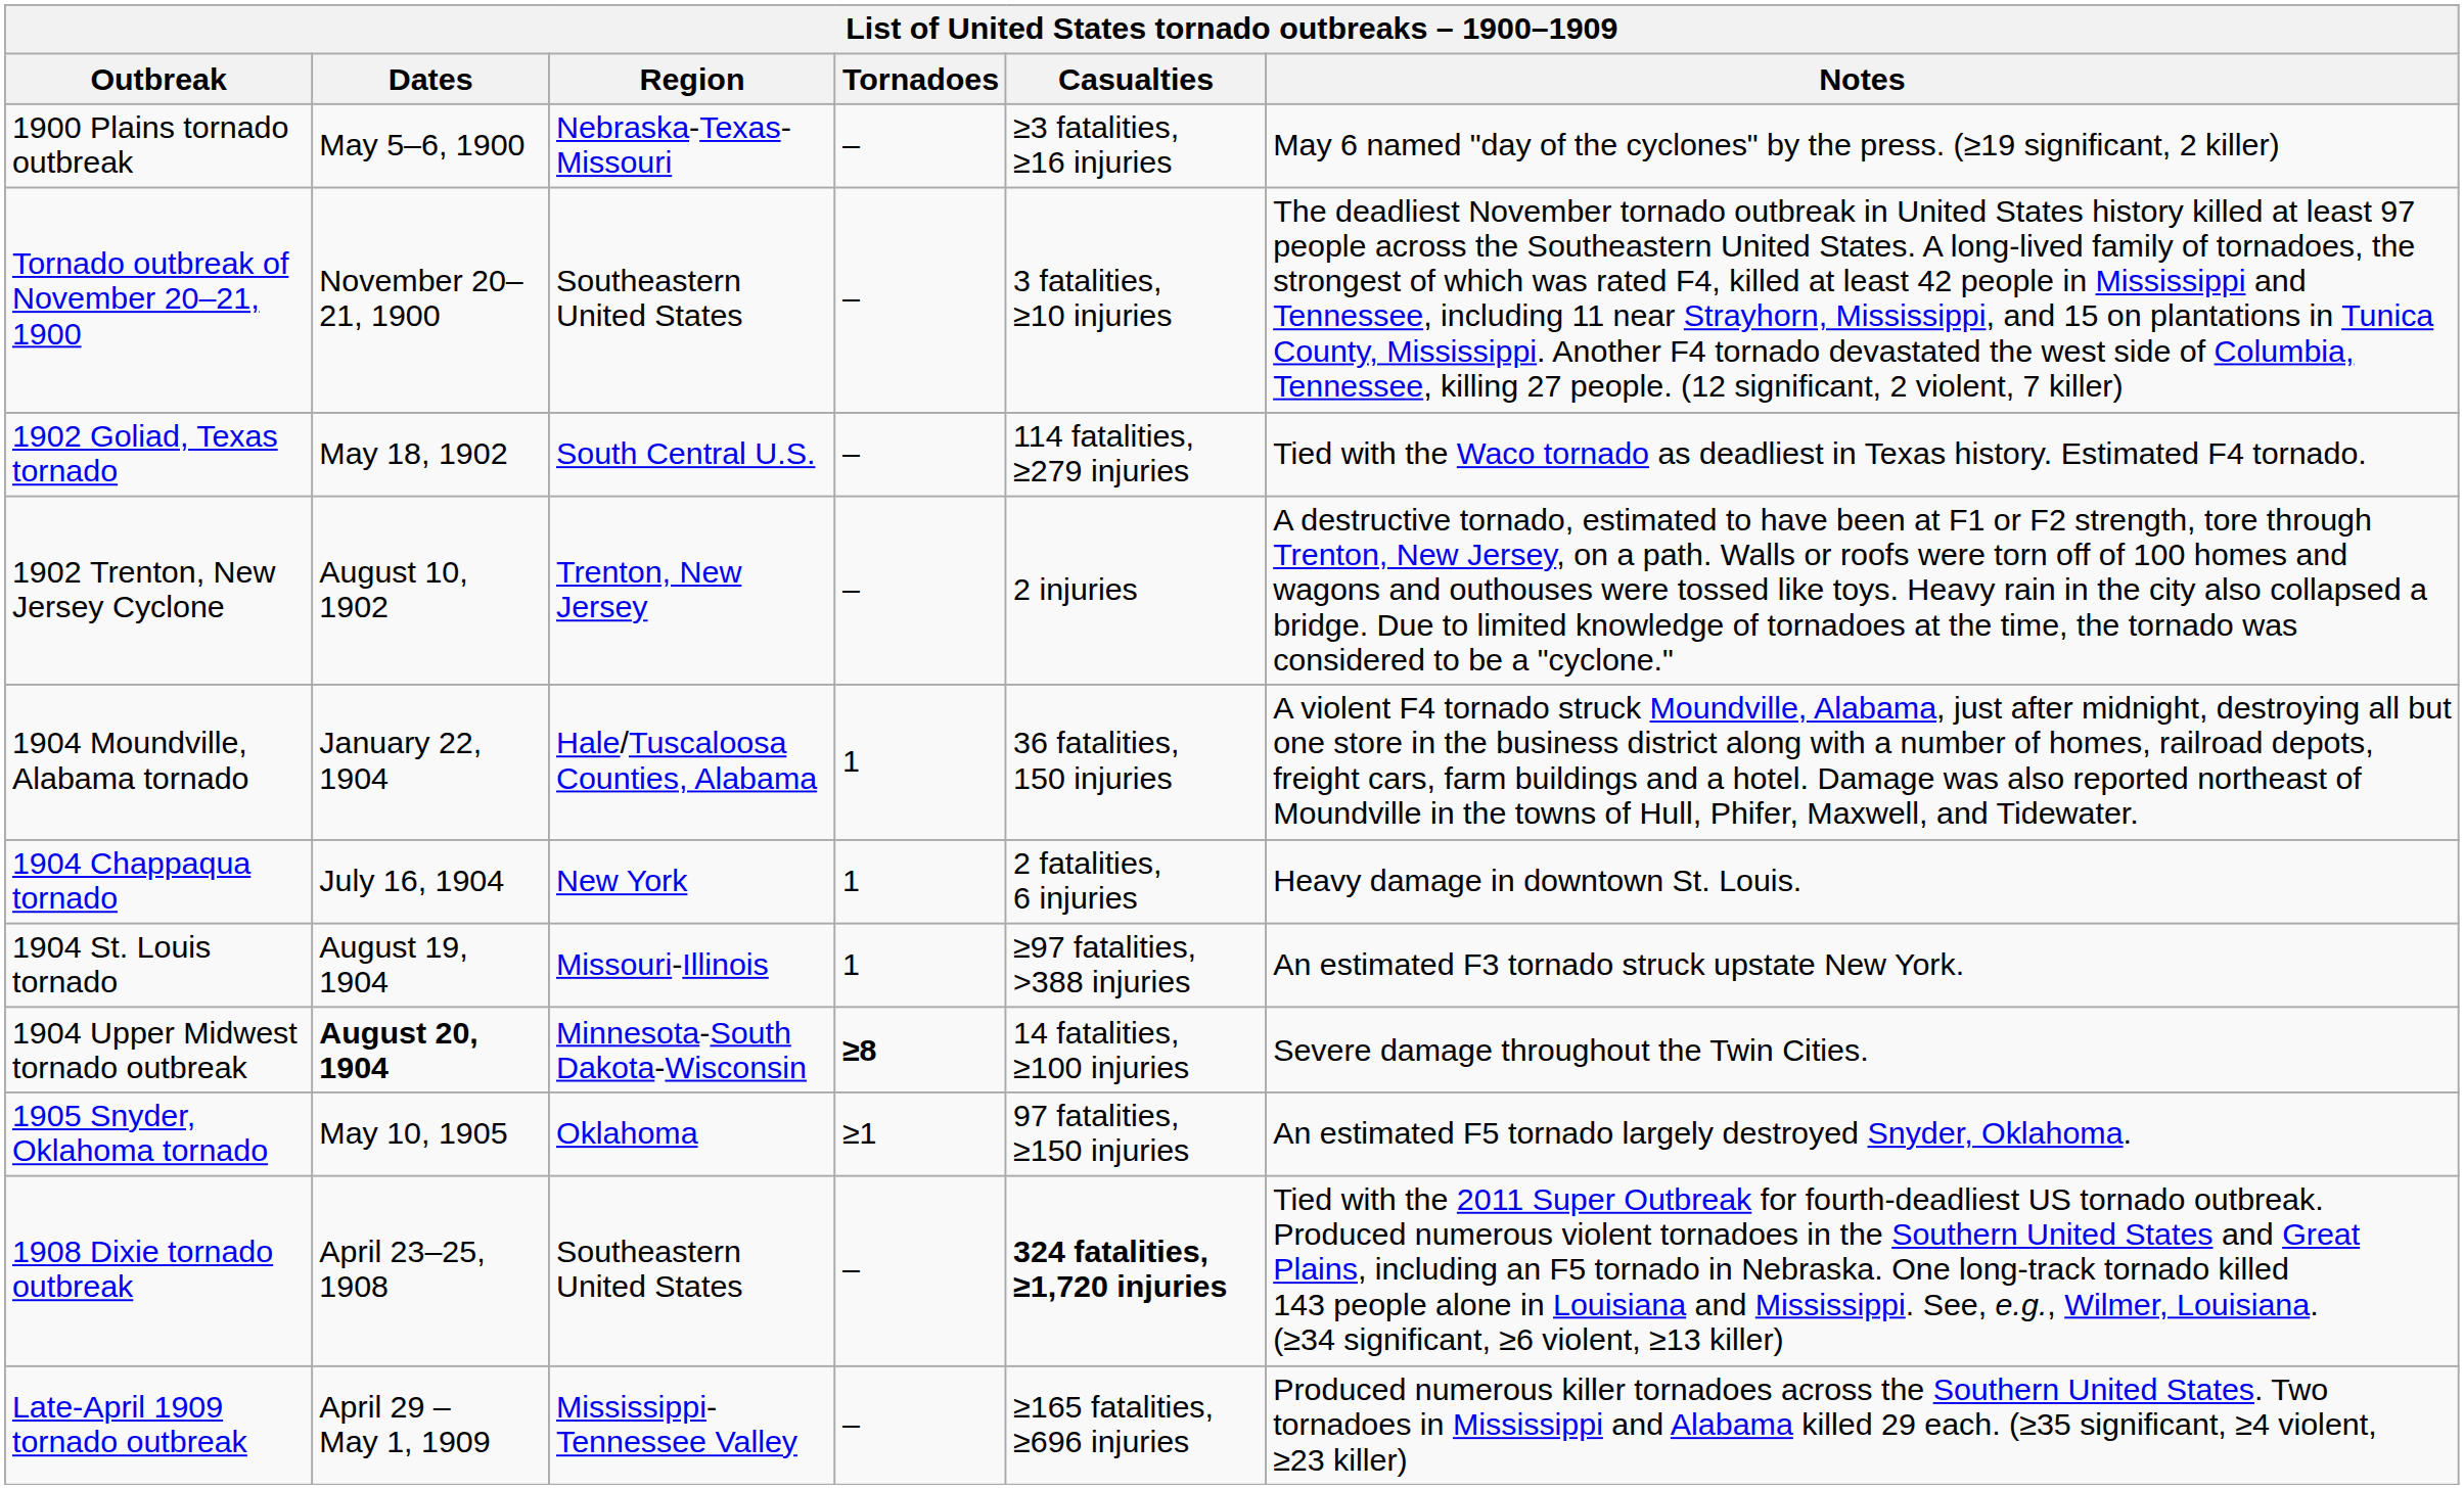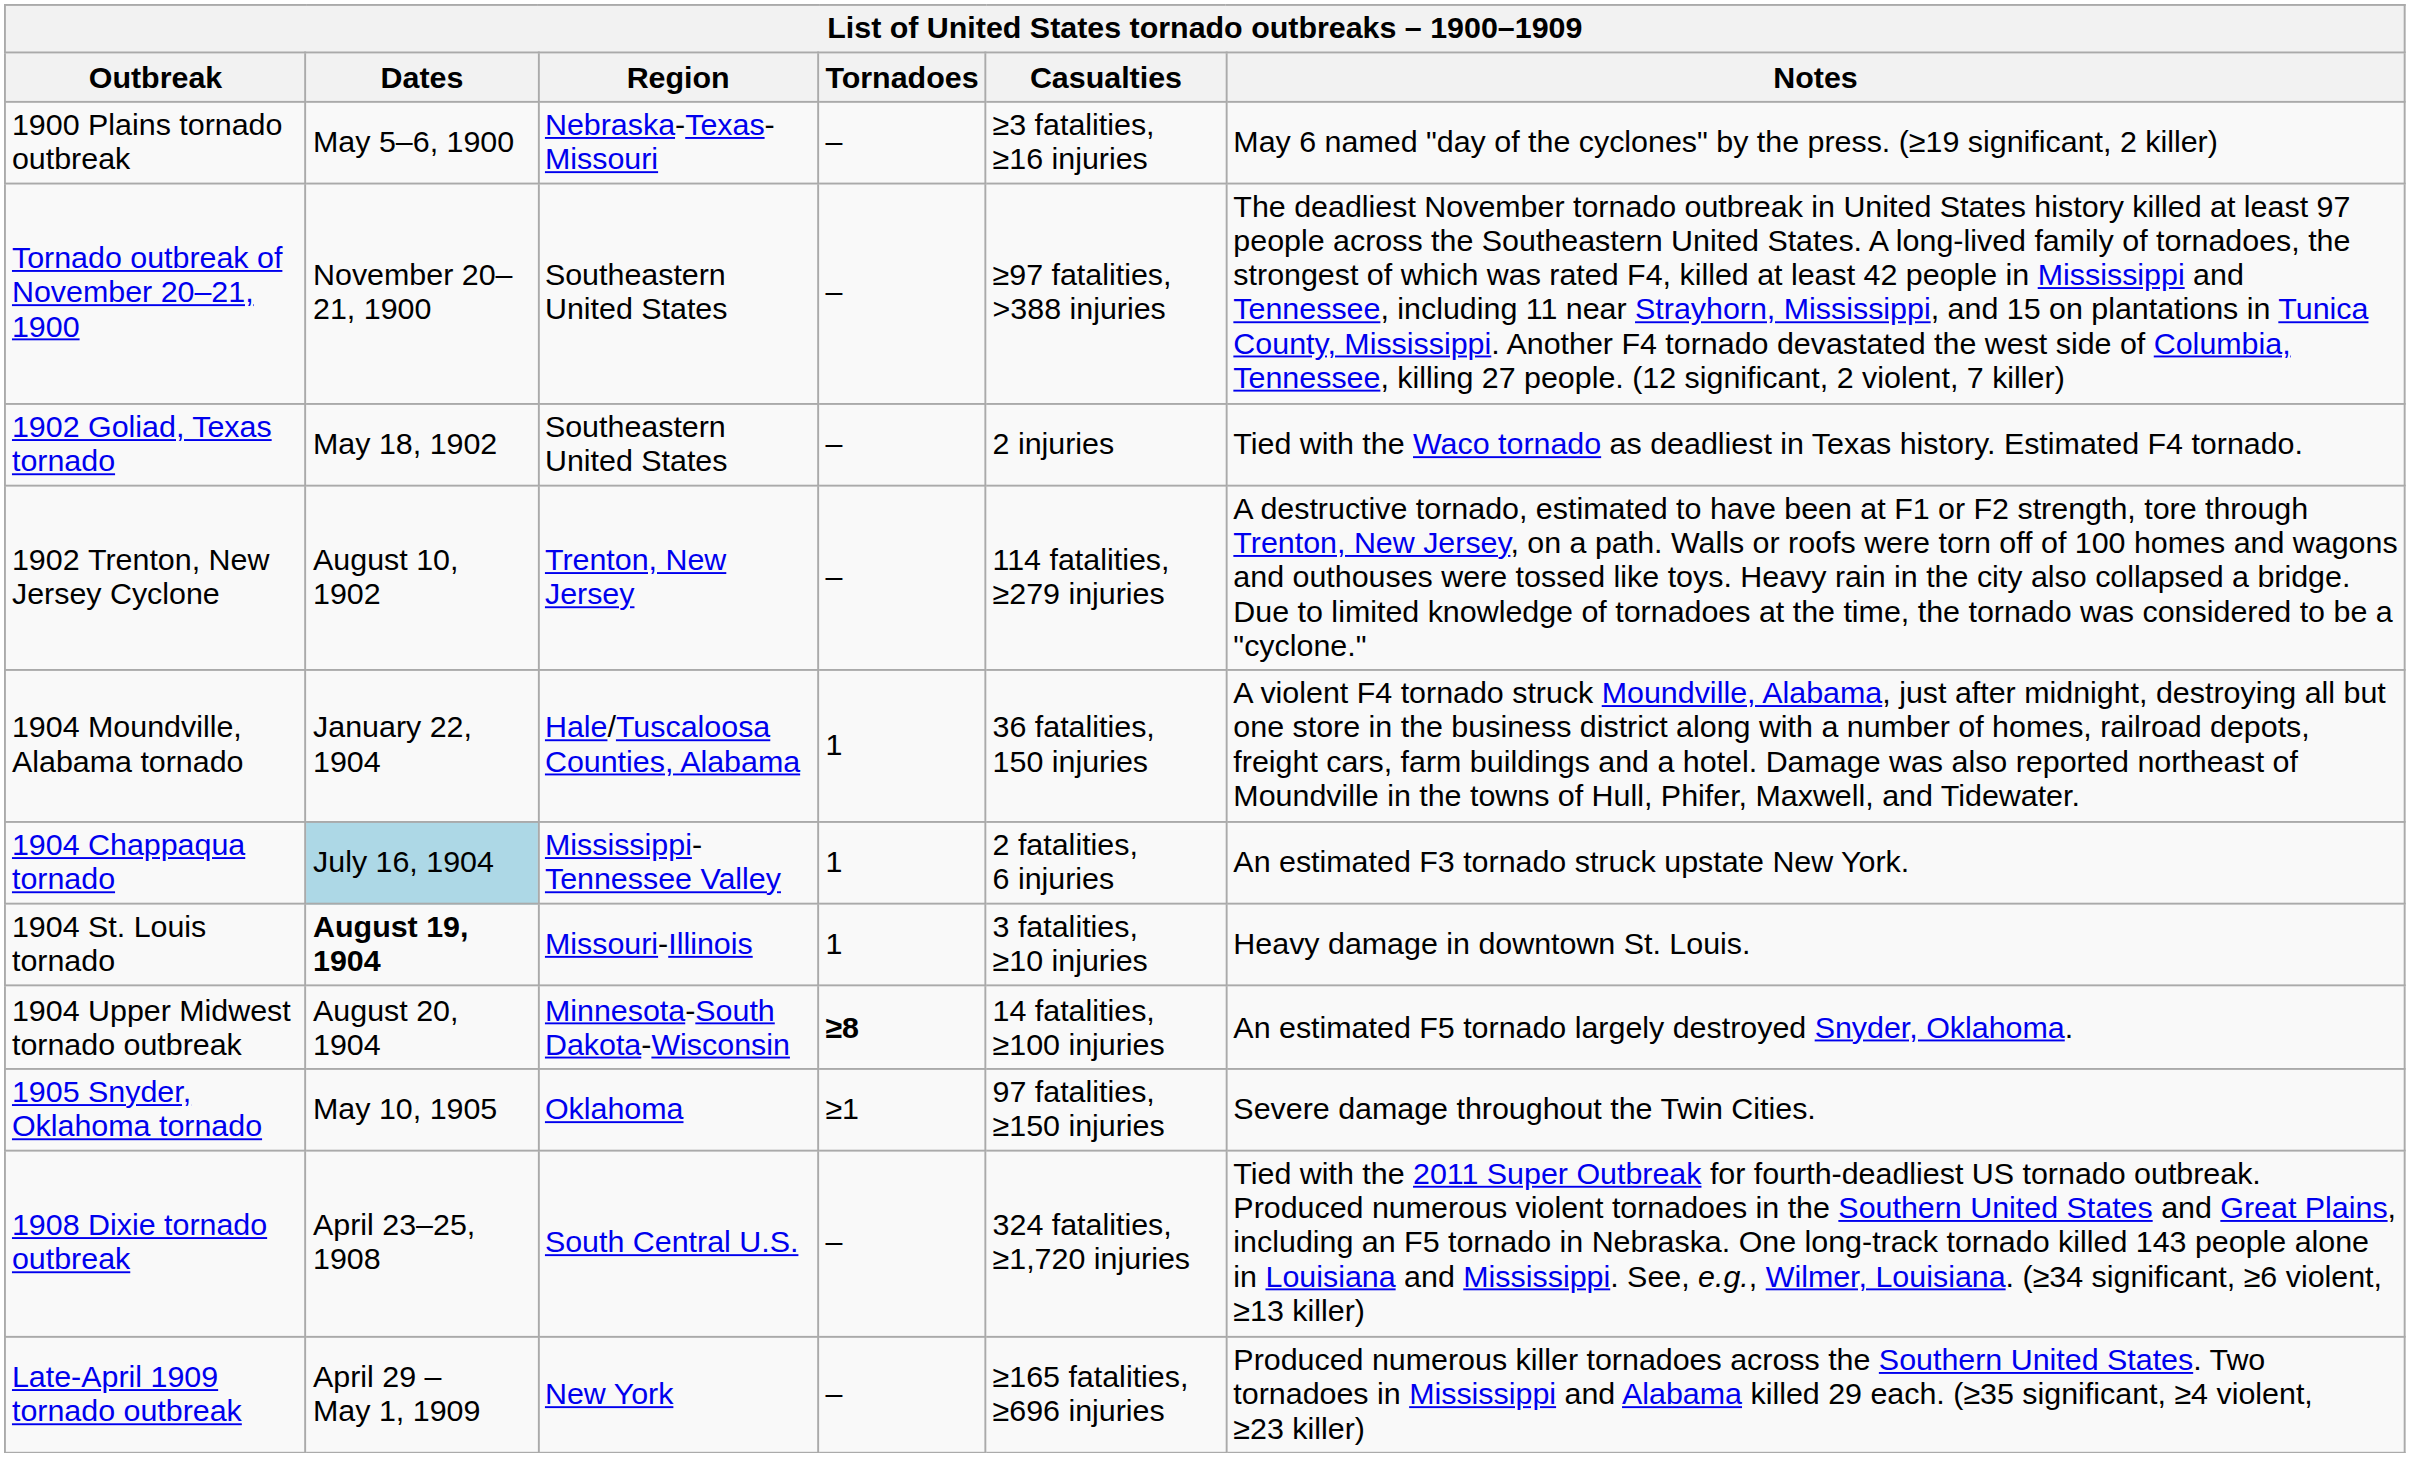 <table class="wikitable collapsible sortable" style="width:100%;">
 <tr>
 <th colspan="8">List of United States tornado outbreaks – 1900–1909</th>
 </tr>
 <tr>
 <th scope="col">Outbreak</th>
 <th scope="col">Dates</th>
 <th scope="col" class="unsortable">Region</th>
 <th scope="col">Tornadoes</th>
 <th scope="col">Casualties</th>
 <th scope="col">Notes</th>
 </tr>
 <tr>
 <td>1900 Plains tornado outbreak</td>
 <td>May 5–6, 1900</td>
 <td><a href='#'>Nebraska</a>-<a href='#'>Texas</a>-<a href='#'>Missouri</a></td>
 <td>–</td>
 <td>≥3 fatalities, ≥16 injuries</td>
 <td>May 6 named "day of the cyclones" by the press. (≥19 significant, 2 killer)</td>
 </tr>
 <tr>
 <td><a href='#'>Tornado outbreak of November 20–21, 1900</a></td>
 <td>November 20–21, 1900</td>
 <td>Southeastern United States</td>
 <td>–</td>
-<td>3 fatalities, ≥10 injuries</td>
+<td>≥97 fatalities, >388 injuries</td>
 <td>The deadliest November tornado outbreak in United States history killed at least 97 people across the Southeastern United States. A long-lived family of tornadoes, the strongest of which was rated F4, killed at least 42 people in <a href='#'>Mississippi</a> and <a href='#'>Tennessee</a>, including 11 near <a href='#'>Strayhorn, Mississippi</a>, and 15 on plantations in <a href='#'>Tunica County, Mississippi</a>. Another F4 tornado devastated the west side of <a href='#'>Columbia, Tennessee</a>, killing 27 people. (12 significant, 2 violent, 7 killer)</td>
 </tr>
 <tr>
 <td><a href='#'>1902 Goliad, Texas tornado</a></td>
 <td>May 18, 1902</td>
-<td><a href='#'>South Central U.S.</a></td>
+<td>Southeastern United States</td>
 <td>–</td>
-<td>114 fatalities, ≥279 injuries</td>
+<td>2 injuries</td>
 <td>Tied with the <a href='#'>Waco tornado</a> as deadliest in Texas history. Estimated F4 tornado.</td>
 </tr>
 <tr>
 <td>1902 Trenton, New Jersey Cyclone</td>
 <td>August 10, 1902</td>
 <td><a href='#'>Trenton, New Jersey</a></td>
 <td>–</td>
-<td>2 injuries</td>
+<td>114 fatalities, ≥279 injuries</td>
 <td>A destructive tornado, estimated to have been at F1 or F2 strength, tore through <a href='#'>Trenton, New Jersey</a>, on a  path. Walls or roofs were torn off of 100 homes and wagons and outhouses were tossed like toys. Heavy rain in the city also collapsed a bridge. Due to limited knowledge of tornadoes at the time, the tornado was considered to be a "cyclone."</td>
 </tr>
 <tr>
 <td>1904 Moundville, Alabama tornado</td>
 <td>January 22, 1904</td>
 <td><a href='#'>Hale</a>/<a href='#'>Tuscaloosa Counties, Alabama</a></td>
 <td>1</td>
 <td>36 fatalities, 150 injuries</td>
 <td>A violent F4 tornado struck <a href='#'>Moundville, Alabama</a>, just after midnight, destroying all but one store in the business district along with a number of homes, railroad depots, freight cars, farm buildings and a hotel. Damage was also reported northeast of Moundville in the towns of Hull, Phifer, Maxwell, and Tidewater.</td>
 </tr>
 <tr>
 <td><a href='#'>1904 Chappaqua tornado</a></td>
-<td>July 16, 1904</td>
-<td><a href='#'>New York</a></td>
+<td style="background: lightblue;">July 16, 1904</td>
+<td><a href='#'>Mississippi</a>-<a href='#'>Tennessee Valley</a></td>
 <td>1</td>
 <td>2 fatalities, 6 injuries</td>
+<td>An estimated F3 tornado struck upstate New York.</td>
+</tr>
+<tr>
+<td>1904 St. Louis tornado</td>
+<td><strong>August 19, 1904</strong></td>
+<td><a href='#'>Missouri</a>-<a href='#'>Illinois</a></td>
+<td>1</td>
+<td>3 fatalities, ≥10 injuries</td>
 <td>Heavy damage in downtown St. Louis.</td>
 </tr>
 <tr>
-<td>1904 St. Louis tornado</td>
-<td>August 19, 1904</td>
-<td><a href='#'>Missouri</a>-<a href='#'>Illinois</a></td>
-<td>1</td>
-<td>≥97 fatalities, >388 injuries</td>
-<td>An estimated F3 tornado struck upstate New York.</td>
-</tr>
-<tr>
 <td>1904 Upper Midwest tornado outbreak</td>
-<td><strong>August 20, 1904</strong></td>
+<td>August 20, 1904</td>
 <td><a href='#'>Minnesota</a>-<a href='#'>South Dakota</a>-<a href='#'>Wisconsin</a></td>
 <td><strong>≥8</strong></td>
 <td>14 fatalities, ≥100 injuries</td>
-<td>Severe damage throughout the Twin Cities.</td>
+<td>An estimated F5 tornado largely destroyed <a href='#'>Snyder, Oklahoma</a>.</td>
 </tr>
 <tr>
 <td><a href='#'>1905 Snyder, Oklahoma tornado</a></td>
 <td>May 10, 1905</td>
 <td><a href='#'>Oklahoma</a></td>
 <td>≥1</td>
 <td>97 fatalities, ≥150 injuries</td>
-<td>An estimated F5 tornado largely destroyed <a href='#'>Snyder, Oklahoma</a>.</td>
+<td>Severe damage throughout the Twin Cities.</td>
 </tr>
 <tr>
 <td><a href='#'>1908 Dixie tornado outbreak</a></td>
 <td>April 23–25, 1908</td>
-<td>Southeastern United States</td>
+<td><a href='#'>South Central U.S.</a></td>
 <td>–</td>
-<td><strong>324 fatalities, ≥1,720 injuries</strong></td>
+<td>324 fatalities, ≥1,720 injuries</td>
 <td>Tied with the <a href='#'>2011 Super Outbreak</a> for fourth-deadliest US tornado outbreak. Produced numerous violent tornadoes in the <a href='#'>Southern United States</a> and <a href='#'>Great Plains</a>, including an F5 tornado in Nebraska. One long-track tornado killed 143 people alone in <a href='#'>Louisiana</a> and <a href='#'>Mississippi</a>. See, <em>e.g.</em>, <a href='#'>Wilmer, Louisiana</a>. (≥34 significant, ≥6 violent, ≥13 killer)</td>
 </tr>
 <tr>
 <td><a href='#'>Late-April 1909 tornado outbreak</a></td>
 <td>April 29 – May 1, 1909</td>
-<td><a href='#'>Mississippi</a>-<a href='#'>Tennessee Valley</a></td>
+<td><a href='#'>New York</a></td>
 <td>–</td>
 <td>≥165 fatalities, ≥696 injuries</td>
 <td>Produced numerous killer tornadoes across the <a href='#'>Southern United States</a>. Two tornadoes in <a href='#'>Mississippi</a> and <a href='#'>Alabama</a> killed 29 each. (≥35 significant, ≥4 violent, ≥23 killer)</td>
 </tr>
 </table>
